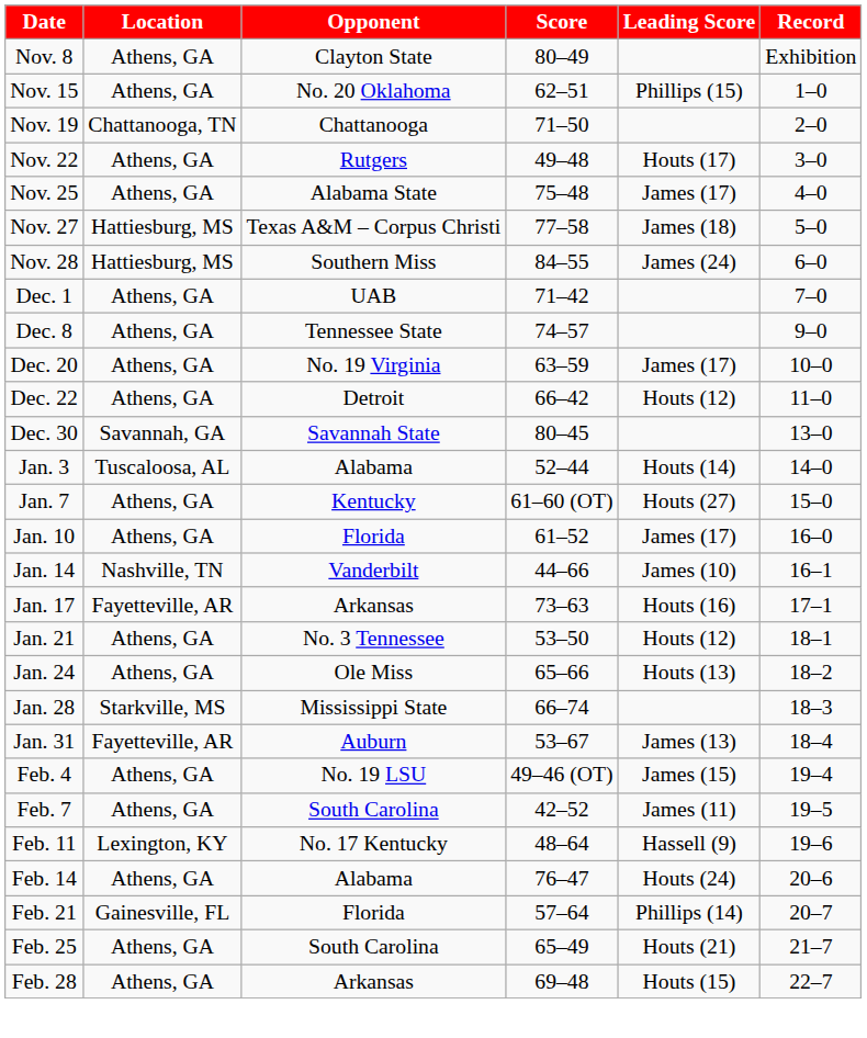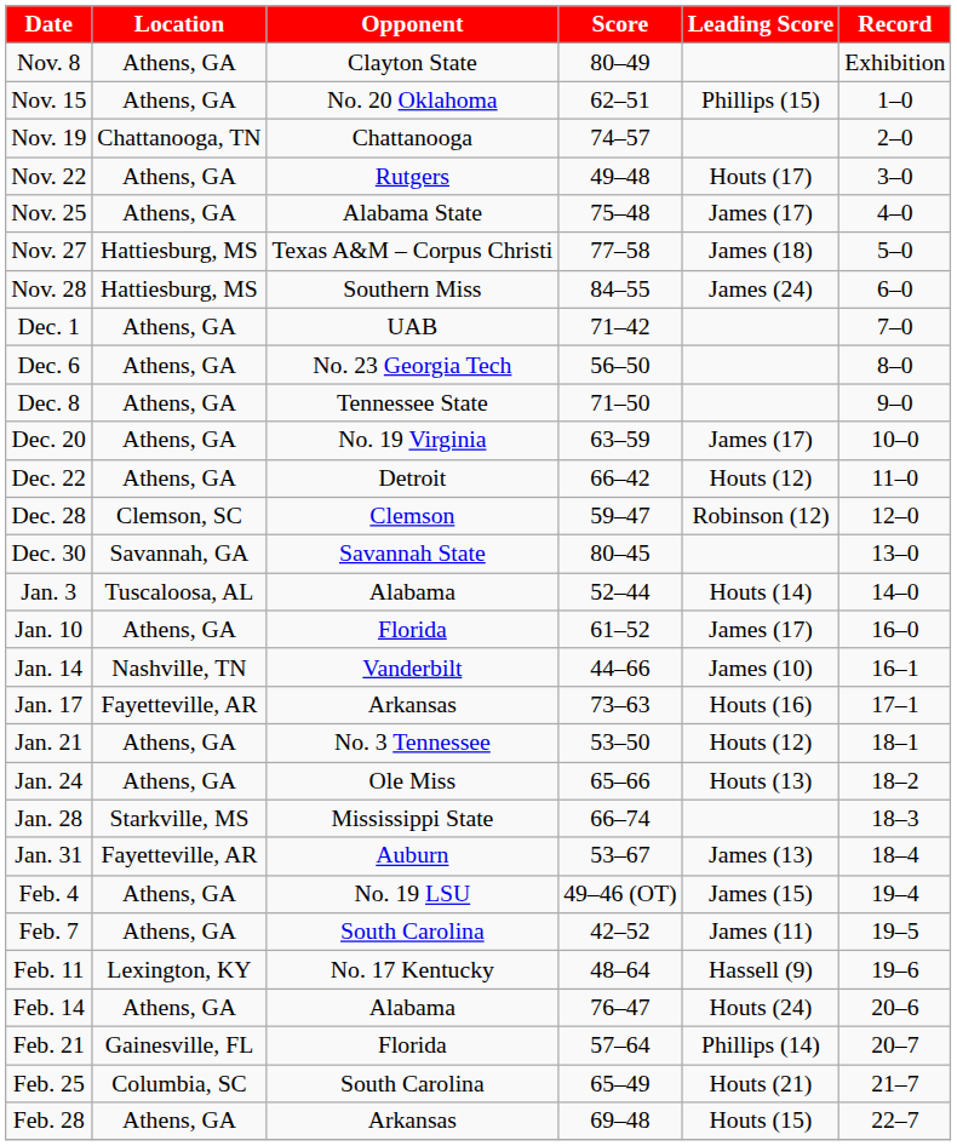 <table class="wikitable" style="text-align:center">
 <tr>
 <th style="background:red;color:#FFFFFF;">Date</th>
 <th style="background:red;color:#FFFFFF;">Location</th>
 <th style="background:red;color:#FFFFFF;">Opponent</th>
 <th style="background:red;color:#FFFFFF;">Score</th>
 <th style="background:red;color:#FFFFFF;">Leading Score</th>
 <th style="background:red;color:#FFFFFF;">Record</th>
 </tr>
 <tr>
 <td>Nov. 8</td>
 <td>Athens, GA</td>
 <td>Clayton State</td>
 <td>80–49</td>
 <td></td>
 <td>Exhibition</td>
 </tr>
 <tr>
 <td>Nov. 15</td>
 <td>Athens, GA</td>
 <td>No. 20 <a href='#'>Oklahoma</a></td>
 <td>62–51</td>
 <td>Phillips (15)</td>
 <td>1–0</td>
 </tr>
 <tr>
 <td>Nov. 19</td>
 <td>Chattanooga, TN</td>
 <td>Chattanooga</td>
-<td>71–50</td>
+<td>74–57</td>
 <td></td>
 <td>2–0</td>
 </tr>
 <tr>
 <td>Nov. 22</td>
 <td>Athens, GA</td>
 <td><a href='#'>Rutgers</a></td>
 <td>49–48</td>
 <td>Houts (17)</td>
 <td>3–0</td>
 </tr>
 <tr>
 <td>Nov. 25</td>
 <td>Athens, GA</td>
 <td>Alabama State</td>
 <td>75–48</td>
 <td>James (17)</td>
 <td>4–0</td>
 </tr>
 <tr>
 <td>Nov. 27</td>
 <td>Hattiesburg, MS</td>
 <td>Texas A&M – Corpus Christi</td>
 <td>77–58</td>
 <td>James (18)</td>
 <td>5–0</td>
 </tr>
 <tr>
 <td>Nov. 28</td>
 <td>Hattiesburg, MS</td>
 <td>Southern Miss</td>
 <td>84–55</td>
 <td>James (24)</td>
 <td>6–0</td>
 </tr>
 <tr>
 <td>Dec. 1</td>
 <td>Athens, GA</td>
 <td>UAB</td>
 <td>71–42</td>
 <td></td>
 <td>7–0</td>
 </tr>
 <tr>
+<td>Dec. 6</td>
+<td>Athens, GA</td>
+<td>No. 23 <a href='#'>Georgia Tech</a></td>
+<td>56–50</td>
+<td></td>
+<td>8–0</td>
+</tr>
+<tr>
 <td>Dec. 8</td>
 <td>Athens, GA</td>
 <td>Tennessee State</td>
-<td>74–57</td>
+<td>71–50</td>
 <td></td>
 <td>9–0</td>
 </tr>
 <tr>
 <td>Dec. 20</td>
 <td>Athens, GA</td>
 <td>No. 19 <a href='#'>Virginia</a></td>
 <td>63–59</td>
 <td>James (17)</td>
 <td>10–0</td>
 </tr>
 <tr>
 <td>Dec. 22</td>
 <td>Athens, GA</td>
 <td>Detroit</td>
 <td>66–42</td>
 <td>Houts (12)</td>
 <td>11–0</td>
 </tr>
 <tr>
+<td>Dec. 28</td>
+<td>Clemson, SC</td>
+<td><a href='#'>Clemson</a></td>
+<td>59–47</td>
+<td>Robinson (12)</td>
+<td>12–0</td>
+</tr>
+<tr>
 <td>Dec. 30</td>
 <td>Savannah, GA</td>
 <td><a href='#'>Savannah State</a></td>
 <td>80–45</td>
 <td></td>
 <td>13–0</td>
 </tr>
 <tr>
 <td>Jan. 3</td>
 <td>Tuscaloosa, AL</td>
 <td>Alabama</td>
 <td>52–44</td>
 <td>Houts (14)</td>
 <td>14–0</td>
-</tr>
-<tr>
-<td>Jan. 7</td>
-<td>Athens, GA</td>
-<td><a href='#'>Kentucky</a></td>
-<td>61–60 (OT)</td>
-<td>Houts (27)</td>
-<td>15–0</td>
 </tr>
 <tr>
 <td>Jan. 10</td>
 <td>Athens, GA</td>
 <td><a href='#'>Florida</a></td>
 <td>61–52</td>
 <td>James (17)</td>
 <td>16–0</td>
 </tr>
 <tr>
 <td>Jan. 14</td>
 <td>Nashville, TN</td>
 <td><a href='#'>Vanderbilt</a></td>
 <td>44–66</td>
 <td>James (10)</td>
 <td>16–1</td>
 </tr>
 <tr>
 <td>Jan. 17</td>
 <td>Fayetteville, AR</td>
 <td>Arkansas</td>
 <td>73–63</td>
 <td>Houts (16)</td>
 <td>17–1</td>
 </tr>
 <tr>
 <td>Jan. 21</td>
 <td>Athens, GA</td>
 <td>No. 3 <a href='#'>Tennessee</a></td>
 <td>53–50</td>
 <td>Houts (12)</td>
 <td>18–1</td>
 </tr>
 <tr>
 <td>Jan. 24</td>
 <td>Athens, GA</td>
 <td>Ole Miss</td>
 <td>65–66</td>
 <td>Houts (13)</td>
 <td>18–2</td>
 </tr>
 <tr>
 <td>Jan. 28</td>
 <td>Starkville, MS</td>
 <td>Mississippi State</td>
 <td>66–74</td>
 <td></td>
 <td>18–3</td>
 </tr>
 <tr>
 <td>Jan. 31</td>
 <td>Fayetteville, AR</td>
 <td><a href='#'>Auburn</a></td>
 <td>53–67</td>
 <td>James (13)</td>
 <td>18–4</td>
 </tr>
 <tr>
 <td>Feb. 4</td>
 <td>Athens, GA</td>
 <td>No. 19 <a href='#'>LSU</a></td>
 <td>49–46 (OT)</td>
 <td>James (15)</td>
 <td>19–4</td>
 </tr>
 <tr>
 <td>Feb. 7</td>
 <td>Athens, GA</td>
 <td><a href='#'>South Carolina</a></td>
 <td>42–52</td>
 <td>James (11)</td>
 <td>19–5</td>
 </tr>
 <tr>
 <td>Feb. 11</td>
 <td>Lexington, KY</td>
 <td>No. 17 Kentucky</td>
 <td>48–64</td>
 <td>Hassell (9)</td>
 <td>19–6</td>
 </tr>
 <tr>
 <td>Feb. 14</td>
 <td>Athens, GA</td>
 <td>Alabama</td>
 <td>76–47</td>
 <td>Houts (24)</td>
 <td>20–6</td>
 </tr>
 <tr>
 <td>Feb. 21</td>
 <td>Gainesville, FL</td>
 <td>Florida</td>
 <td>57–64</td>
 <td>Phillips (14)</td>
 <td>20–7</td>
 </tr>
 <tr>
 <td>Feb. 25</td>
-<td>Athens, GA</td>
+<td>Columbia, SC</td>
 <td>South Carolina</td>
 <td>65–49</td>
 <td>Houts (21)</td>
 <td>21–7</td>
 </tr>
 <tr>
 <td>Feb. 28</td>
 <td>Athens, GA</td>
 <td>Arkansas</td>
 <td>69–48</td>
 <td>Houts (15)</td>
 <td>22–7</td>
 </tr>
 <tr>
 </tr>
 </table>
